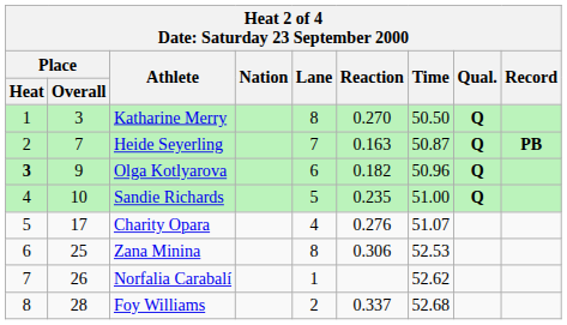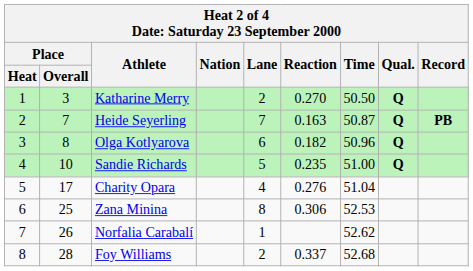 <table class="wikitable sortable">
 <tr>
 <th colspan=9>Heat 2 of 4 <br> Date: Saturday 23 September 2000 <br></th>
 </tr>
 <tr>
 <th colspan=2>Place</th>
 <th rowspan=2>Athlete</th>
 <th rowspan=2>Nation</th>
 <th rowspan=2>Lane</th>
 <th rowspan=2>Reaction</th>
 <th rowspan=2>Time</th>
 <th rowspan=2>Qual.</th>
 <th rowspan=2>Record</th>
 </tr>
 <tr>
 <th>Heat</th>
 <th>Overall</th>
 </tr>
 <tr bgcolor = "bbf3bb">
 <td align="center">1</td>
 <td align="center">3</td>
 <td align="left"><a href='#'>Katharine Merry</a></td>
 <td align="left"></td>
-<td align="center">8</td>
+<td align="center">2</td>
 <td align="center">0.270</td>
 <td align="center">50.50</td>
 <td align="center"><strong>Q </strong></td>
 <td align="center"></td>
 </tr>
 <tr bgcolor = "bbf3bb">
 <td align="center">2</td>
 <td align="center">7</td>
 <td align="left"><a href='#'>Heide Seyerling</a></td>
 <td align="left"></td>
 <td align="center">7</td>
 <td align="center">0.163</td>
 <td align="center">50.87</td>
 <td align="center"><strong>Q </strong></td>
 <td align="center"><strong>PB</strong></td>
 </tr>
 <tr bgcolor = "bbf3bb">
-<td align="center"><strong>3</strong></td>
-<td align="center">9</td>
+<td align="center">3</td>
+<td align="center">8</td>
 <td align="left"><a href='#'>Olga Kotlyarova</a></td>
 <td align="left"></td>
 <td align="center">6</td>
 <td align="center">0.182</td>
 <td align="center">50.96</td>
 <td align="center"><strong>Q</strong></td>
 <td align="center"></td>
 </tr>
 <tr bgcolor = "bbf3bb">
 <td align="center">4</td>
 <td align="center">10</td>
 <td align="left"><a href='#'>Sandie Richards</a></td>
 <td align="left"></td>
 <td align="center">5</td>
 <td align="center">0.235</td>
 <td align="center">51.00</td>
 <td align="center"><strong>Q</strong></td>
 <td align="center"></td>
 </tr>
 <tr>
 <td align="center">5</td>
 <td align="center">17</td>
 <td align="left"><a href='#'>Charity Opara</a></td>
 <td align="left"></td>
 <td align="center">4</td>
 <td align="center">0.276</td>
-<td align="center">51.07</td>
+<td align="center">51.04</td>
 <td align="center"></td>
 <td align="center"></td>
 </tr>
 <tr>
 <td align="center">6</td>
 <td align="center">25</td>
 <td align="left"><a href='#'>Zana Minina</a></td>
 <td align="left"></td>
 <td align="center">8</td>
 <td align="center">0.306</td>
 <td align="center">52.53</td>
 <td align="center"></td>
 <td align="center"></td>
 </tr>
 <tr>
 <td align="center">7</td>
 <td align="center">26</td>
 <td align="left"><a href='#'>Norfalia Carabalí</a></td>
 <td align="left"></td>
 <td align="center">1</td>
 <td align="center"></td>
 <td align="center">52.62</td>
 <td align="center"></td>
 <td align="center"></td>
 </tr>
 <tr>
 <td align="center">8</td>
 <td align="center">28</td>
 <td align="left"><a href='#'>Foy Williams</a></td>
 <td align="left"></td>
 <td align="center">2</td>
 <td align="center">0.337</td>
 <td align="center">52.68</td>
 <td align="center"></td>
 <td align="center"></td>
 </tr>
 </table>
